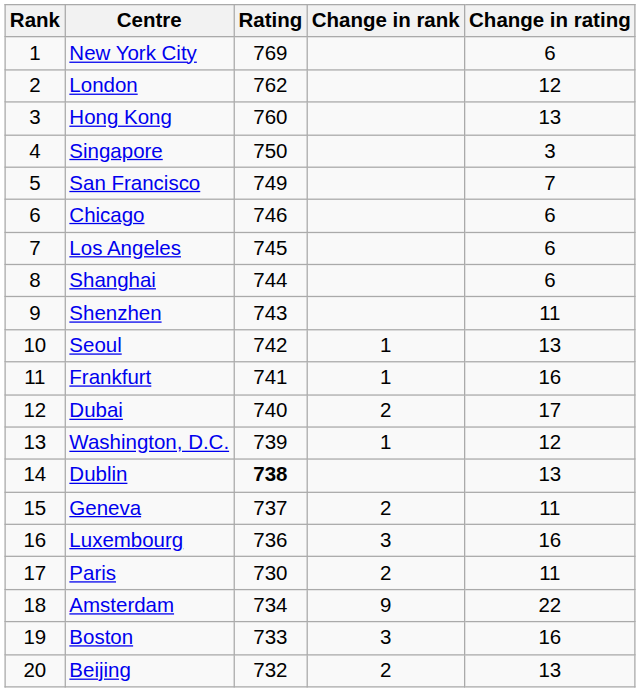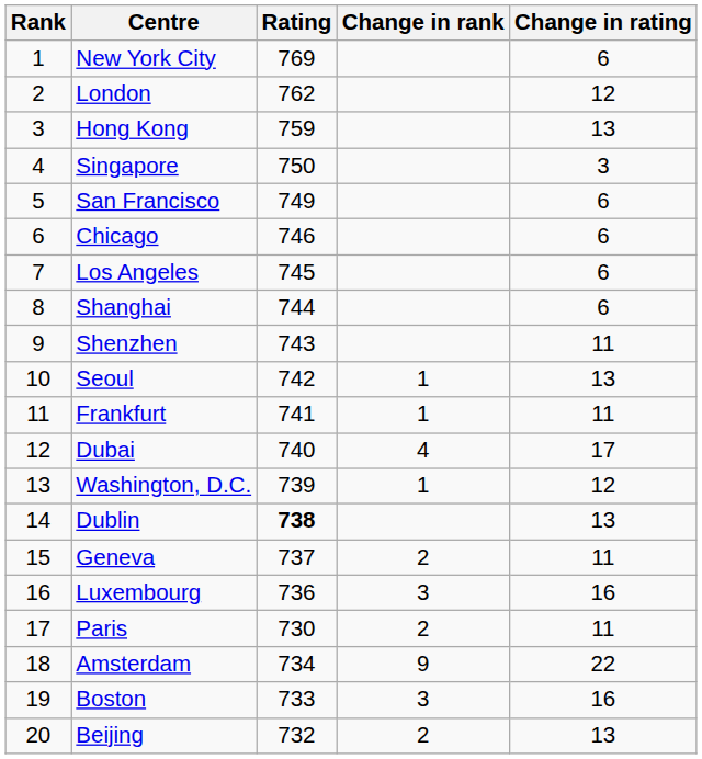 <table class="wikitable"  style="text-align:center; margin:1em;">
 <tr>
 <th>Rank</th>
 <th>Centre</th>
 <th>Rating</th>
 <th>Change in rank</th>
 <th>Change in rating</th>
 </tr>
 <tr>
 <td>1</td>
 <td align=left> <a href='#'>New York City</a></td>
 <td>769</td>
 <td></td>
 <td> 6</td>
 </tr>
 <tr>
 <td>2</td>
 <td align=left> <a href='#'>London</a></td>
 <td>762</td>
 <td></td>
 <td> 12</td>
 </tr>
 <tr>
 <td>3</td>
 <td align=left> <a href='#'>Hong Kong</a></td>
-<td>760</td>
+<td>759</td>
 <td></td>
 <td> 13</td>
 </tr>
 <tr>
 <td>4</td>
 <td align=left> <a href='#'>Singapore</a></td>
 <td>750</td>
 <td></td>
 <td> 3</td>
 </tr>
 <tr>
 <td>5</td>
 <td align=left> <a href='#'>San Francisco</a></td>
 <td>749</td>
 <td></td>
-<td> 7</td>
+<td> 6</td>
 </tr>
 <tr>
 <td>6</td>
 <td align=left> <a href='#'>Chicago</a></td>
 <td>746</td>
 <td></td>
 <td> 6</td>
 </tr>
 <tr>
 <td>7</td>
 <td align="left"> <a href='#'>Los Angeles</a></td>
 <td>745</td>
 <td></td>
 <td> 6</td>
 </tr>
 <tr>
 <td>8</td>
 <td align="left"> <a href='#'>Shanghai</a></td>
 <td>744</td>
 <td></td>
 <td> 6</td>
 </tr>
 <tr>
 <td>9</td>
 <td align="left"> <a href='#'>Shenzhen</a></td>
 <td>743</td>
 <td></td>
 <td> 11</td>
 </tr>
 <tr>
 <td>10</td>
 <td align="left"> <a href='#'>Seoul</a></td>
 <td>742</td>
 <td> 1</td>
 <td> 13</td>
 </tr>
 <tr>
 <td>11</td>
 <td align="left"> <a href='#'>Frankfurt</a></td>
 <td>741</td>
 <td> 1</td>
-<td> 16</td>
+<td> 11</td>
 </tr>
 <tr>
 <td>12</td>
 <td align="left"> <a href='#'>Dubai</a></td>
 <td>740</td>
-<td> 2</td>
+<td> 4</td>
 <td> 17</td>
 </tr>
 <tr>
 <td>13</td>
 <td align="left"> <a href='#'>Washington, D.C.</a></td>
 <td>739</td>
 <td> 1</td>
 <td> 12</td>
 </tr>
 <tr>
 <td>14</td>
 <td align="left"> <a href='#'>Dublin</a></td>
 <td><strong>738</strong></td>
 <td></td>
 <td> 13</td>
 </tr>
 <tr>
 <td>15</td>
 <td align="left"> <a href='#'>Geneva</a></td>
 <td>737</td>
 <td> 2</td>
 <td> 11</td>
 </tr>
 <tr>
 <td>16</td>
 <td align="left"> <a href='#'>Luxembourg</a></td>
 <td>736</td>
 <td> 3</td>
 <td> 16</td>
 </tr>
 <tr>
 <td>17</td>
 <td align="left"> <a href='#'>Paris</a></td>
 <td>730</td>
 <td> 2</td>
 <td> 11</td>
 </tr>
 <tr>
 <td>18</td>
 <td align="left"> <a href='#'>Amsterdam</a></td>
 <td>734</td>
 <td> 9</td>
 <td> 22</td>
 </tr>
 <tr>
 <td>19</td>
 <td align="left"> <a href='#'>Boston</a></td>
 <td>733</td>
 <td> 3</td>
 <td> 16</td>
 </tr>
 <tr>
 <td>20</td>
 <td align="left"> <a href='#'>Beijing</a></td>
 <td>732</td>
 <td> 2</td>
 <td> 13</td>
 </tr>
 </table>
